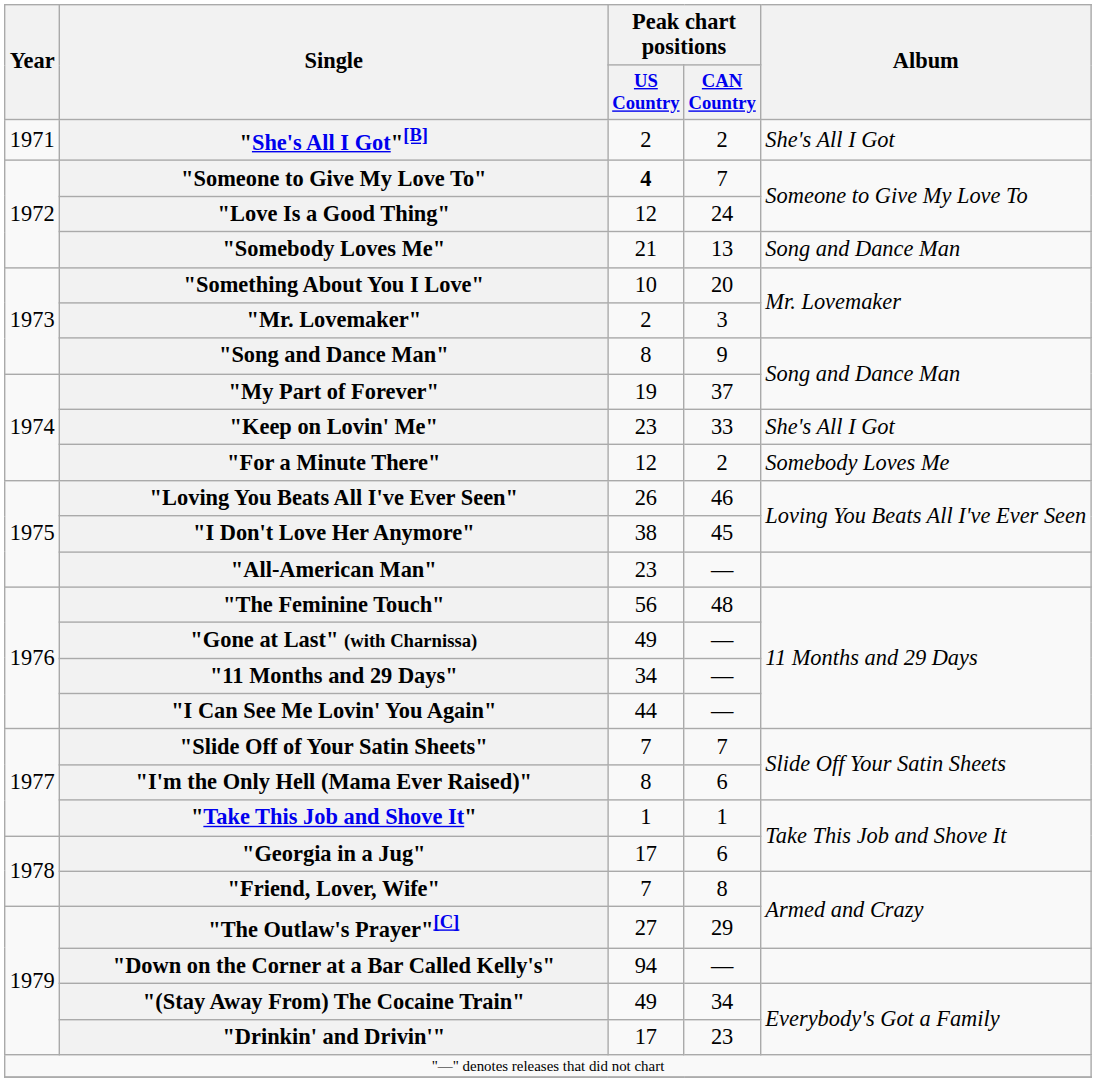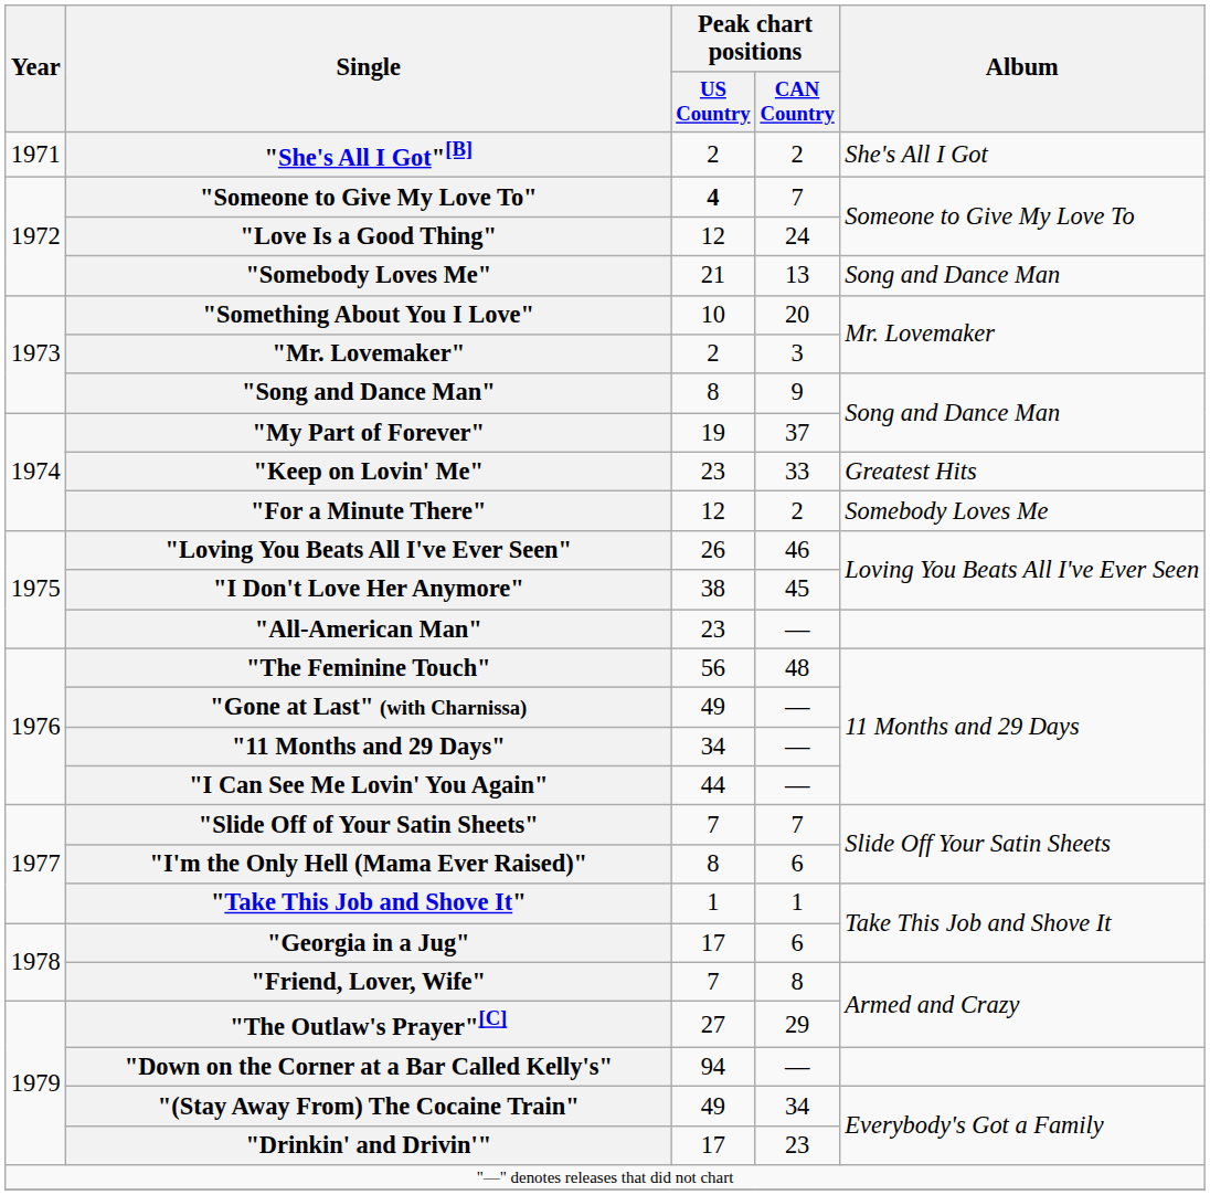 <table class="wikitable plainrowheaders" style="text-align:center;">
 <tr>
 <th rowspan="2">Year</th>
 <th rowspan="2" style="width:24em;">Single</th>
 <th colspan="2">Peak chart<br>positions</th>
 <th rowspan="2">Album</th>
 </tr>
 <tr style="font-size:smaller;">
 <th style="width:45px;"><a href='#'>US Country</a></th>
 <th style="width:45px;"><a href='#'>CAN Country</a></th>
 </tr>
 <tr>
 <td>1971</td>
 <th scope="row">"<a href='#'>She's All I Got</a>"<sup><a href='#'><strong>[B]</strong></a></sup></th>
 <td>2</td>
 <td>2</td>
 <td align="left"><em>She's All I Got</em></td>
 </tr>
 <tr>
 <td rowspan="3">1972</td>
 <th scope="row">"Someone to Give My Love To"</th>
 <td><strong>4</strong></td>
 <td>7</td>
 <td align="left" rowspan="2"><em>Someone to Give My Love To</em></td>
 </tr>
 <tr>
 <th scope="row">"Love Is a Good Thing"</th>
 <td>12</td>
 <td>24</td>
 </tr>
 <tr>
 <th scope="row">"Somebody Loves Me"</th>
 <td>21</td>
 <td>13</td>
 <td align="left"><em>Song and Dance Man</em></td>
 </tr>
 <tr>
 <td rowspan="3">1973</td>
 <th scope="row">"Something About You I Love"</th>
 <td>10</td>
 <td>20</td>
 <td align="left" rowspan="2"><em>Mr. Lovemaker</em></td>
 </tr>
 <tr>
 <th scope="row">"Mr. Lovemaker"</th>
 <td>2</td>
 <td>3</td>
 </tr>
 <tr>
 <th scope="row">"Song and Dance Man"</th>
 <td>8</td>
 <td>9</td>
 <td align="left" rowspan="2"><em>Song and Dance Man</em></td>
 </tr>
 <tr>
 <td rowspan="3">1974</td>
 <th scope="row">"My Part of Forever"</th>
 <td>19</td>
 <td>37</td>
 </tr>
 <tr>
 <th scope="row">"Keep on Lovin' Me"</th>
 <td>23</td>
 <td>33</td>
-<td align="left"><em>She's All I Got</em></td>
+<td align="left"><em>Greatest Hits</em></td>
 </tr>
 <tr>
 <th scope="row">"For a Minute There"</th>
 <td>12</td>
 <td>2</td>
 <td align="left"><em>Somebody Loves Me</em></td>
 </tr>
 <tr>
 <td rowspan="3">1975</td>
 <th scope="row">"Loving You Beats All I've Ever Seen"</th>
 <td>26</td>
 <td>46</td>
 <td align="left" rowspan="2"><em>Loving You Beats All I've Ever Seen</em></td>
 </tr>
 <tr>
 <th scope="row">"I Don't Love Her Anymore"</th>
 <td>38</td>
 <td>45</td>
 </tr>
 <tr>
 <th scope="row">"All-American Man"</th>
 <td>23</td>
 <td>—</td>
 <td></td>
 </tr>
 <tr>
 <td rowspan="4">1976</td>
 <th scope="row">"The Feminine Touch"</th>
 <td>56</td>
 <td>48</td>
 <td align="left" rowspan="4"><em>11 Months and 29 Days</em></td>
 </tr>
 <tr>
 <th scope="row">"Gone at Last" <small>(with Charnissa)</small></th>
 <td>49</td>
 <td>—</td>
 </tr>
 <tr>
 <th scope="row">"11 Months and 29 Days"</th>
 <td>34</td>
 <td>—</td>
 </tr>
 <tr>
 <th scope="row">"I Can See Me Lovin' You Again"</th>
 <td>44</td>
 <td>—</td>
 </tr>
 <tr>
 <td rowspan="3">1977</td>
 <th scope="row">"Slide Off of Your Satin Sheets"</th>
 <td>7</td>
 <td>7</td>
 <td align="left" rowspan="2"><em>Slide Off Your Satin Sheets</em></td>
 </tr>
 <tr>
 <th scope="row">"I'm the Only Hell (Mama Ever Raised)"</th>
 <td>8</td>
 <td>6</td>
 </tr>
 <tr>
 <th scope="row">"<a href='#'>Take This Job and Shove It</a>"</th>
 <td>1</td>
 <td>1</td>
 <td align="left" rowspan="2"><em>Take This Job and Shove It</em></td>
 </tr>
 <tr>
 <td rowspan="2">1978</td>
 <th scope="row">"Georgia in a Jug"</th>
 <td>17</td>
 <td>6</td>
 </tr>
 <tr>
 <th scope="row">"Friend, Lover, Wife"</th>
 <td>7</td>
 <td>8</td>
 <td align="left" rowspan="2"><em>Armed and Crazy</em></td>
 </tr>
 <tr>
 <td rowspan="4">1979</td>
 <th scope="row">"The Outlaw's Prayer"<sup><a href='#'><strong>[C]</strong></a></sup></th>
 <td>27</td>
 <td>29</td>
 </tr>
 <tr>
 <th scope="row">"Down on the Corner at a Bar Called Kelly's"</th>
 <td>94</td>
 <td>—</td>
 <td></td>
 </tr>
 <tr>
 <th scope="row">"(Stay Away From) The Cocaine Train"</th>
 <td>49</td>
 <td>34</td>
 <td align="left" rowspan="2"><em>Everybody's Got a Family</em></td>
 </tr>
 <tr>
 <th scope="row">"Drinkin' and Drivin'"</th>
 <td>17</td>
 <td>23</td>
 </tr>
 <tr>
 <td colspan="5" style="font-size:8pt">"—" denotes releases that did not chart</td>
 </tr>
 <tr>
 </tr>
 </table>
